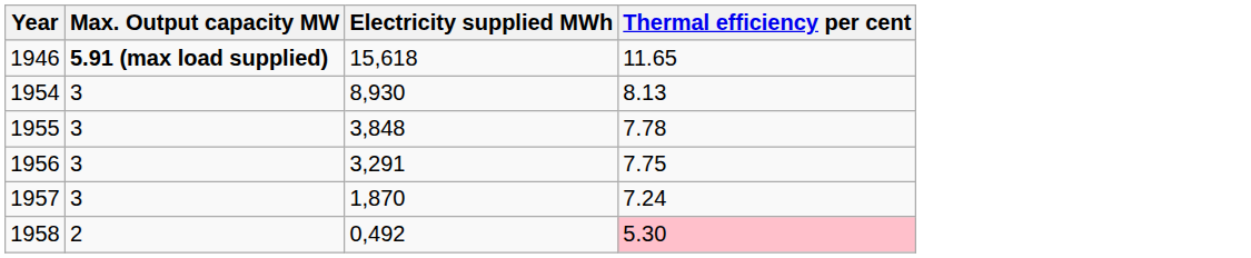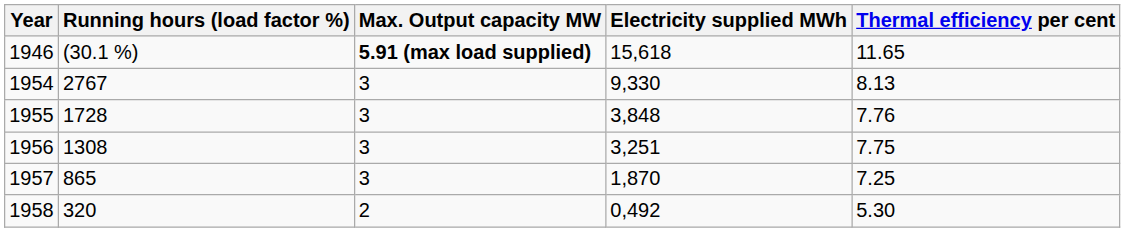 <table class="wikitable">
 <tr>
 <th>Year</th>
+<th>Running hours (load factor %)</th>
 <th>Max. Output capacity MW</th>
 <th>Electricity supplied MWh</th>
 <th><a href='#'>Thermal efficiency</a> per cent</th>
 </tr>
 <tr>
 <td>1946</td>
+<td>(30.1 %)</td>
 <td><strong>5.91 (max load supplied)</strong></td>
 <td>15,618</td>
 <td>11.65</td>
 </tr>
 <tr>
 <td>1954</td>
+<td>2767</td>
 <td>3</td>
-<td>8,930</td>
+<td>9,330</td>
 <td>8.13</td>
 </tr>
 <tr>
 <td>1955</td>
+<td>1728</td>
 <td>3</td>
 <td>3,848</td>
-<td>7.78</td>
+<td>7.76</td>
 </tr>
 <tr>
 <td>1956</td>
+<td>1308</td>
 <td>3</td>
-<td>3,291</td>
+<td>3,251</td>
 <td>7.75</td>
 </tr>
 <tr>
 <td>1957</td>
+<td>865</td>
 <td>3</td>
 <td>1,870</td>
-<td>7.24</td>
+<td>7.25</td>
 </tr>
 <tr>
 <td>1958</td>
+<td>320</td>
 <td>2</td>
 <td>0,492</td>
-<td style="background: pink;">5.30</td>
+<td>5.30</td>
 </tr>
 </table>
